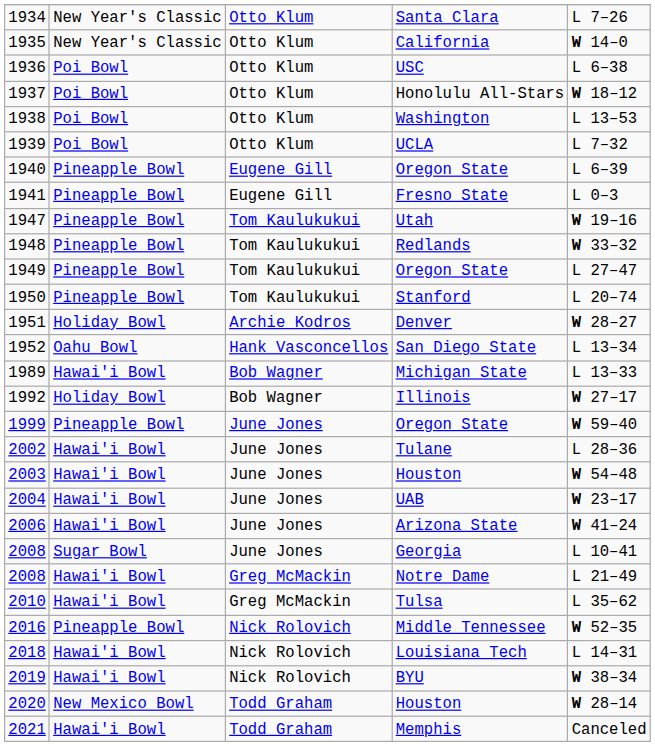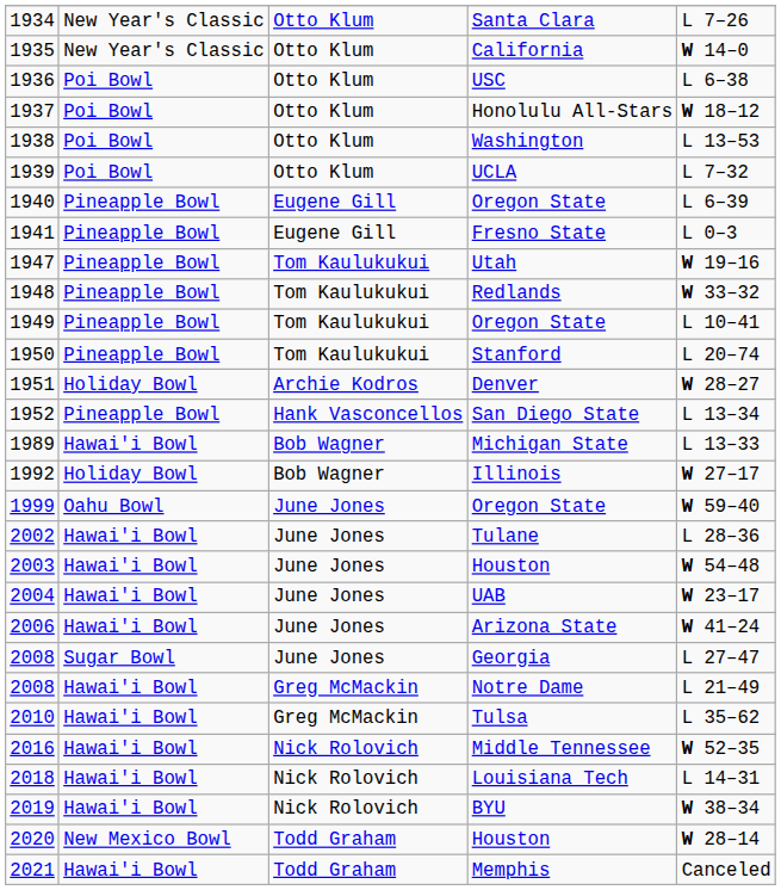 <table class="wikitable">
 <tr>
 </tr>
 <tr>
 <td>1934</td>
 <td>New Year's Classic</td>
 <td><a href='#'>Otto Klum</a></td>
 <td><a href='#'>Santa Clara</a></td>
 <td>L 7–26</td>
 </tr>
 <tr>
 <td>1935</td>
 <td>New Year's Classic</td>
 <td>Otto Klum</td>
 <td><a href='#'>California</a></td>
 <td><strong>W</strong> 14–0</td>
 </tr>
 <tr>
 <td>1936</td>
 <td><a href='#'>Poi Bowl</a></td>
 <td>Otto Klum</td>
 <td><a href='#'>USC</a></td>
 <td>L 6–38</td>
 </tr>
 <tr>
 <td>1937</td>
 <td><a href='#'>Poi Bowl</a></td>
 <td>Otto Klum</td>
 <td>Honolulu All-Stars</td>
 <td><strong>W</strong> 18–12</td>
 </tr>
 <tr>
 <td>1938</td>
 <td><a href='#'>Poi Bowl</a></td>
 <td>Otto Klum</td>
 <td><a href='#'>Washington</a></td>
 <td>L 13–53</td>
 </tr>
 <tr>
 <td>1939</td>
 <td><a href='#'>Poi Bowl</a></td>
 <td>Otto Klum</td>
 <td><a href='#'>UCLA</a></td>
 <td>L 7–32</td>
 </tr>
 <tr>
 <td>1940</td>
 <td><a href='#'>Pineapple Bowl</a></td>
 <td><a href='#'>Eugene Gill</a></td>
 <td><a href='#'>Oregon State</a></td>
 <td>L 6–39</td>
 </tr>
 <tr>
 <td>1941</td>
 <td><a href='#'>Pineapple Bowl</a></td>
 <td>Eugene Gill</td>
 <td><a href='#'>Fresno State</a></td>
 <td>L 0–3</td>
 </tr>
 <tr>
 <td>1947</td>
 <td><a href='#'>Pineapple Bowl</a></td>
 <td><a href='#'>Tom Kaulukukui</a></td>
 <td><a href='#'>Utah</a></td>
 <td><strong>W</strong> 19–16</td>
 </tr>
 <tr>
 <td>1948</td>
 <td><a href='#'>Pineapple Bowl</a></td>
 <td>Tom Kaulukukui</td>
 <td><a href='#'>Redlands</a></td>
 <td><strong>W</strong> 33–32</td>
 </tr>
 <tr>
 <td>1949</td>
 <td><a href='#'>Pineapple Bowl</a></td>
 <td>Tom Kaulukukui</td>
 <td><a href='#'>Oregon State</a></td>
-<td>L 27–47</td>
+<td>L 10–41</td>
 </tr>
 <tr>
 <td>1950</td>
 <td><a href='#'>Pineapple Bowl</a></td>
 <td>Tom Kaulukukui</td>
 <td><a href='#'>Stanford</a></td>
 <td>L 20–74</td>
 </tr>
 <tr>
 <td>1951</td>
 <td><a href='#'>Holiday Bowl</a></td>
 <td><a href='#'>Archie Kodros</a></td>
 <td><a href='#'>Denver</a></td>
 <td><strong>W</strong> 28–27</td>
 </tr>
 <tr>
 <td>1952</td>
-<td><a href='#'>Oahu Bowl</a></td>
+<td><a href='#'>Pineapple Bowl</a></td>
 <td><a href='#'>Hank Vasconcellos</a></td>
 <td><a href='#'>San Diego State</a></td>
 <td>L 13–34</td>
 </tr>
 <tr>
 <td>1989</td>
 <td><a href='#'>Hawai'i Bowl</a></td>
 <td><a href='#'>Bob Wagner</a></td>
 <td><a href='#'>Michigan State</a></td>
 <td>L 13–33</td>
 </tr>
 <tr>
 <td>1992</td>
 <td><a href='#'>Holiday Bowl</a></td>
 <td>Bob Wagner</td>
 <td><a href='#'>Illinois</a></td>
 <td><strong>W</strong> 27–17</td>
 </tr>
 <tr>
 <td><a href='#'>1999</a></td>
-<td><a href='#'>Pineapple Bowl</a></td>
+<td><a href='#'>Oahu Bowl</a></td>
 <td><a href='#'>June Jones</a></td>
 <td><a href='#'>Oregon State</a></td>
 <td><strong>W</strong> 59–40</td>
 </tr>
 <tr>
 <td><a href='#'>2002</a></td>
 <td><a href='#'>Hawai'i Bowl</a></td>
 <td>June Jones</td>
 <td><a href='#'>Tulane</a></td>
 <td>L 28–36</td>
 </tr>
 <tr>
 <td><a href='#'>2003</a></td>
 <td><a href='#'>Hawai'i Bowl</a></td>
 <td>June Jones</td>
 <td><a href='#'>Houston</a></td>
 <td><strong>W</strong> 54–48</td>
 </tr>
 <tr>
 <td><a href='#'>2004</a></td>
 <td><a href='#'>Hawai'i Bowl</a></td>
 <td>June Jones</td>
 <td><a href='#'>UAB</a></td>
 <td><strong>W</strong> 23–17</td>
 </tr>
 <tr>
 <td><a href='#'>2006</a></td>
 <td><a href='#'>Hawai'i Bowl</a></td>
 <td>June Jones</td>
 <td><a href='#'>Arizona State</a></td>
 <td><strong>W</strong> 41–24</td>
 </tr>
 <tr>
 <td><a href='#'>2008</a></td>
 <td><a href='#'>Sugar Bowl</a></td>
 <td>June Jones</td>
 <td><a href='#'>Georgia</a></td>
-<td>L 10–41</td>
+<td>L 27–47</td>
 </tr>
 <tr>
 <td><a href='#'>2008</a></td>
 <td><a href='#'>Hawai'i Bowl</a></td>
 <td><a href='#'>Greg McMackin</a></td>
 <td><a href='#'>Notre Dame</a></td>
 <td>L 21–49</td>
 </tr>
 <tr>
 <td><a href='#'>2010</a></td>
 <td><a href='#'>Hawai'i Bowl</a></td>
 <td>Greg McMackin</td>
 <td><a href='#'>Tulsa</a></td>
 <td>L 35–62</td>
 </tr>
 <tr>
 <td><a href='#'>2016</a></td>
-<td><a href='#'>Pineapple Bowl</a></td>
+<td><a href='#'>Hawai'i Bowl</a></td>
 <td><a href='#'>Nick Rolovich</a></td>
 <td><a href='#'>Middle Tennessee</a></td>
 <td><strong>W</strong> 52–35</td>
 </tr>
 <tr>
 <td><a href='#'>2018</a></td>
 <td><a href='#'>Hawai'i Bowl</a></td>
 <td>Nick Rolovich</td>
 <td><a href='#'>Louisiana Tech</a></td>
 <td>L 14–31</td>
 </tr>
 <tr>
 <td><a href='#'>2019</a></td>
 <td><a href='#'>Hawai'i Bowl</a></td>
 <td>Nick Rolovich</td>
 <td><a href='#'>BYU</a></td>
 <td><strong>W</strong> 38–34</td>
 </tr>
 <tr>
 <td><a href='#'>2020</a></td>
 <td><a href='#'>New Mexico Bowl</a></td>
 <td><a href='#'>Todd Graham</a></td>
 <td><a href='#'>Houston</a></td>
 <td><strong>W</strong> 28–14</td>
 </tr>
 <tr>
 <td><a href='#'>2021</a></td>
 <td><a href='#'>Hawai'i Bowl</a></td>
 <td><a href='#'>Todd Graham</a></td>
 <td><a href='#'>Memphis</a></td>
 <td>Canceled </td>
 </tr>
 </table>
